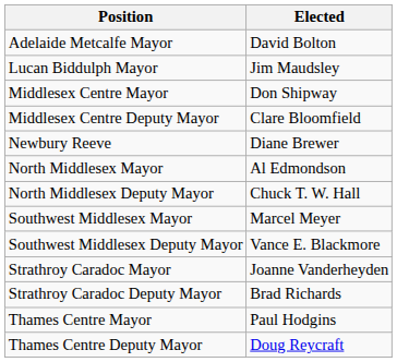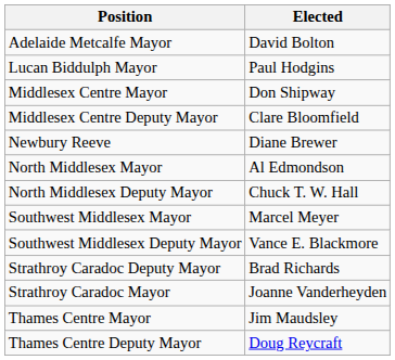 <table class="wikitable">
 <tr>
 <th>Position</th>
 <th>Elected</th>
 </tr>
 <tr>
 <td>Adelaide Metcalfe Mayor</td>
 <td>David Bolton</td>
 </tr>
 <tr>
 <td>Lucan Biddulph Mayor</td>
-<td>Jim Maudsley</td>
+<td>Paul Hodgins</td>
 </tr>
 <tr>
 <td>Middlesex Centre Mayor</td>
 <td>Don Shipway</td>
 </tr>
 <tr>
 <td>Middlesex Centre Deputy Mayor</td>
 <td>Clare Bloomfield</td>
 </tr>
 <tr>
 <td>Newbury Reeve</td>
 <td>Diane Brewer</td>
 </tr>
 <tr>
 <td>North Middlesex Mayor</td>
 <td>Al Edmondson</td>
 </tr>
 <tr>
 <td>North Middlesex Deputy Mayor</td>
 <td>Chuck T. W. Hall</td>
 </tr>
 <tr>
 <td>Southwest Middlesex Mayor</td>
 <td>Marcel Meyer</td>
 </tr>
 <tr>
 <td>Southwest Middlesex Deputy Mayor</td>
 <td>Vance E. Blackmore</td>
 </tr>
 <tr>
+<td>Strathroy Caradoc Deputy Mayor</td>
+<td>Brad Richards</td>
+</tr>
+<tr>
 <td>Strathroy Caradoc Mayor</td>
 <td>Joanne Vanderheyden</td>
 </tr>
 <tr>
-<td>Strathroy Caradoc Deputy Mayor</td>
-<td>Brad Richards</td>
-</tr>
-<tr>
 <td>Thames Centre Mayor</td>
-<td>Paul Hodgins</td>
+<td>Jim Maudsley</td>
 </tr>
 <tr>
 <td>Thames Centre Deputy Mayor</td>
 <td><a href='#'>Doug Reycraft</a></td>
 </tr>
 </table>
